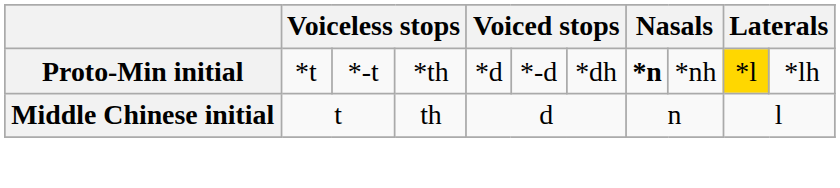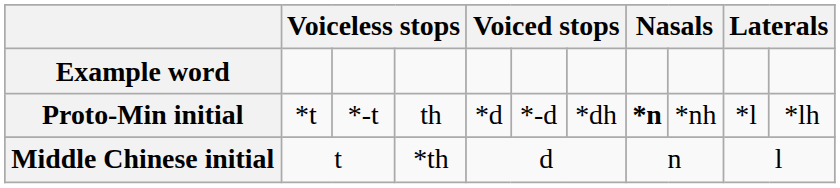 <table class="wikitable" style="text-align: center">
 <tr>
 <th></th>
 <th colspan="3">Voiceless stops</th>
 <th colspan="3">Voiced stops</th>
 <th colspan="2">Nasals</th>
 <th colspan="2">Laterals</th>
 </tr>
 <tr>
+<th>Example word</th>
+<td></td>
+<td></td>
+<td></td>
+<td></td>
+<td></td>
+<td></td>
+<td></td>
+<td></td>
+<td></td>
+<td></td>
+</tr>
+<tr>
 <th>Proto-Min initial</th>
 <td>*t</td>
 <td>*-t</td>
-<td>*th</td>
+<td>th</td>
 <td>*d</td>
 <td>*-d</td>
 <td>*dh</td>
 <td><strong>*n</strong></td>
 <td>*nh</td>
-<td style="background: gold;">*l</td>
+<td>*l</td>
 <td>*lh</td>
 </tr>
 <tr>
 <th>Middle Chinese initial</th>
 <td colspan="2">t</td>
-<td>th</td>
+<td>*th</td>
 <td colspan="3">d</td>
 <td colspan="2">n</td>
 <td colspan="2">l</td>
 </tr>
 </table>
